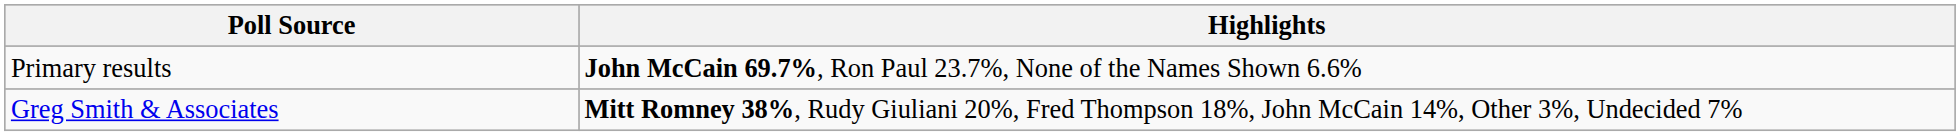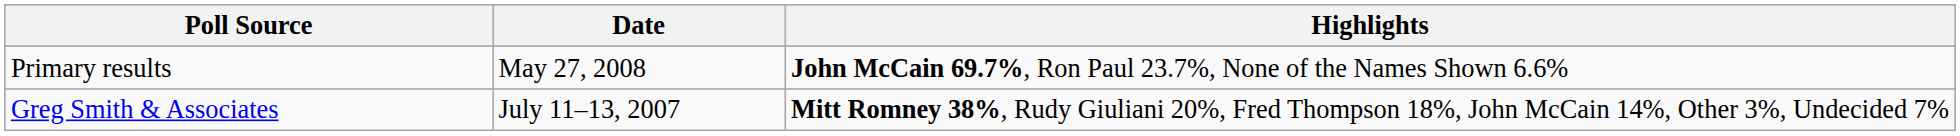 <table class="wikitable sortable">
 <tr>
 <th width="25%">Poll Source</th>
+<th width="15%">Date</th>
 <th width="60%">Highlights</th>
 </tr>
 <tr>
 <td>Primary results</td>
+<td>May 27, 2008</td>
 <td><strong>John McCain 69.7%</strong>, Ron Paul 23.7%, None of the Names Shown 6.6%</td>
 </tr>
 <tr>
 <td><a href='#'>Greg Smith & Associates</a></td>
+<td>July 11–13, 2007</td>
 <td><strong>Mitt Romney 38%</strong>, Rudy Giuliani 20%, Fred Thompson 18%, John McCain 14%, Other 3%, Undecided 7%</td>
 </tr>
 </table>
